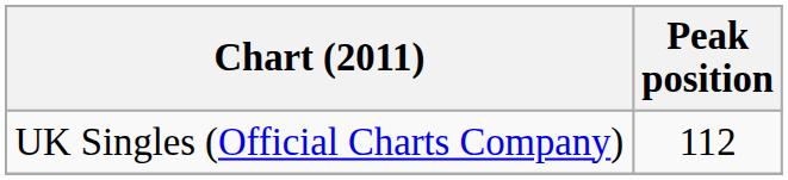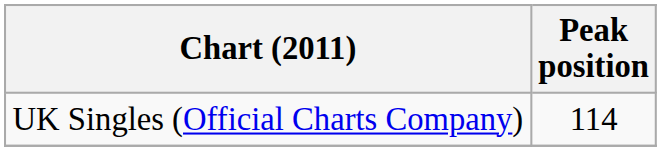 <table class="wikitable sortable" border="1">
 <tr>
 <th scope="col">Chart (2011)</th>
 <th scope="col">Peak<br>position</th>
 </tr>
 <tr>
 <td>UK Singles (<a href='#'>Official Charts Company</a>)</td>
-<td style="text-align:center;">112</td>
+<td style="text-align:center;">114</td>
 </tr>
 <tr>
 </tr>
 </table>
